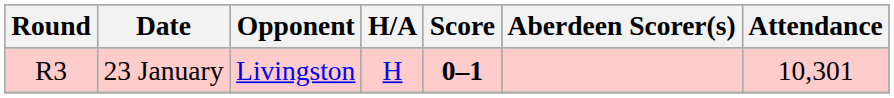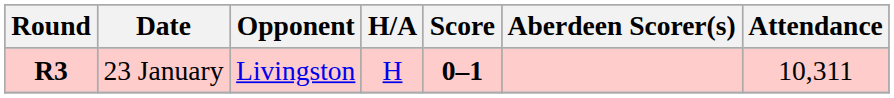 <table class="wikitable" style="text-align:center">
 <tr>
 <th>Round</th>
 <th>Date</th>
 <th>Opponent</th>
 <th>H/A</th>
 <th>Score</th>
 <th>Aberdeen Scorer(s)</th>
 <th>Attendance</th>
 </tr>
 <tr bgcolor=#FFCCCC>
-<td>R3</td>
+<td><strong>R3</strong></td>
 <td align=left>23 January</td>
 <td align=left><a href='#'>Livingston</a></td>
 <td><a href='#'>H</a></td>
 <td><strong>0–1</strong></td>
 <td align=left></td>
-<td>10,301</td>
+<td>10,311</td>
 </tr>
 <tr>
 </tr>
 </table>
